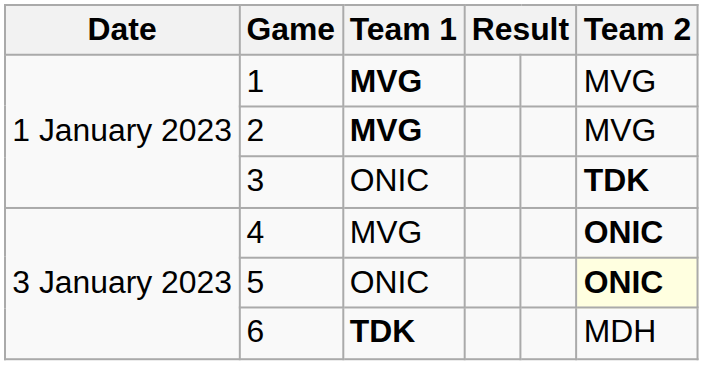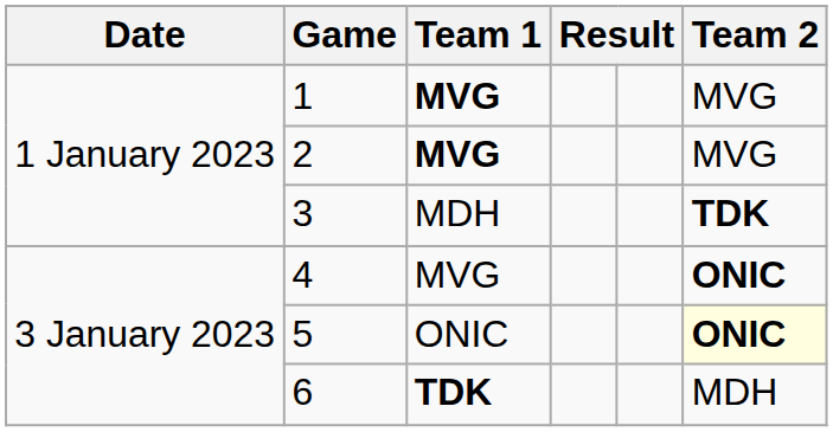 <table class="wikitable">
 <tr>
 <th>Date</th>
 <th>Game</th>
 <th>Team 1</th>
 <th colspan="2">Result</th>
 <th>Team 2</th>
 </tr>
 <tr>
 <td rowspan="3">1 January 2023</td>
 <td>1</td>
 <td> <strong>MVG</strong></td>
 <td></td>
 <td></td>
 <td> MVG</td>
 </tr>
 <tr>
 <td>2</td>
 <td> <strong>MVG</strong></td>
 <td></td>
 <td></td>
 <td> MVG</td>
 </tr>
 <tr>
 <td>3</td>
-<td> ONIC</td>
+<td> MDH</td>
 <td></td>
 <td></td>
 <td><strong> TDK</strong></td>
 </tr>
 <tr>
 <td rowspan="3">3 January 2023</td>
 <td>4</td>
 <td> MVG</td>
 <td></td>
 <td></td>
 <td><strong> ONIC</strong></td>
 </tr>
 <tr>
 <td>5</td>
 <td> ONIC</td>
 <td></td>
 <td></td>
 <td style="background: lightyellow;"><strong> ONIC</strong></td>
 </tr>
 <tr>
 <td>6</td>
 <td><strong> TDK</strong></td>
 <td></td>
 <td></td>
 <td> MDH</td>
 </tr>
 </table>
